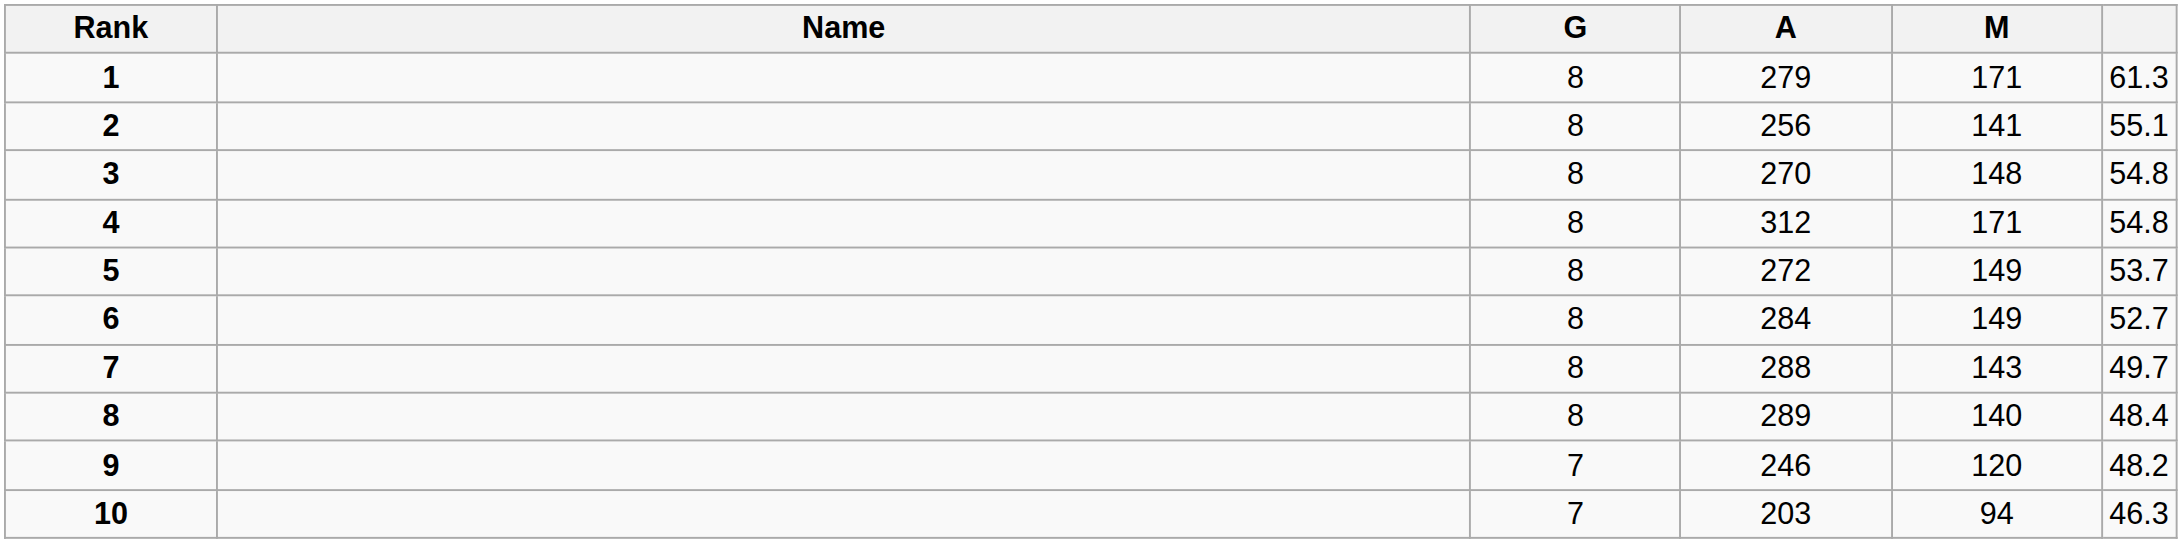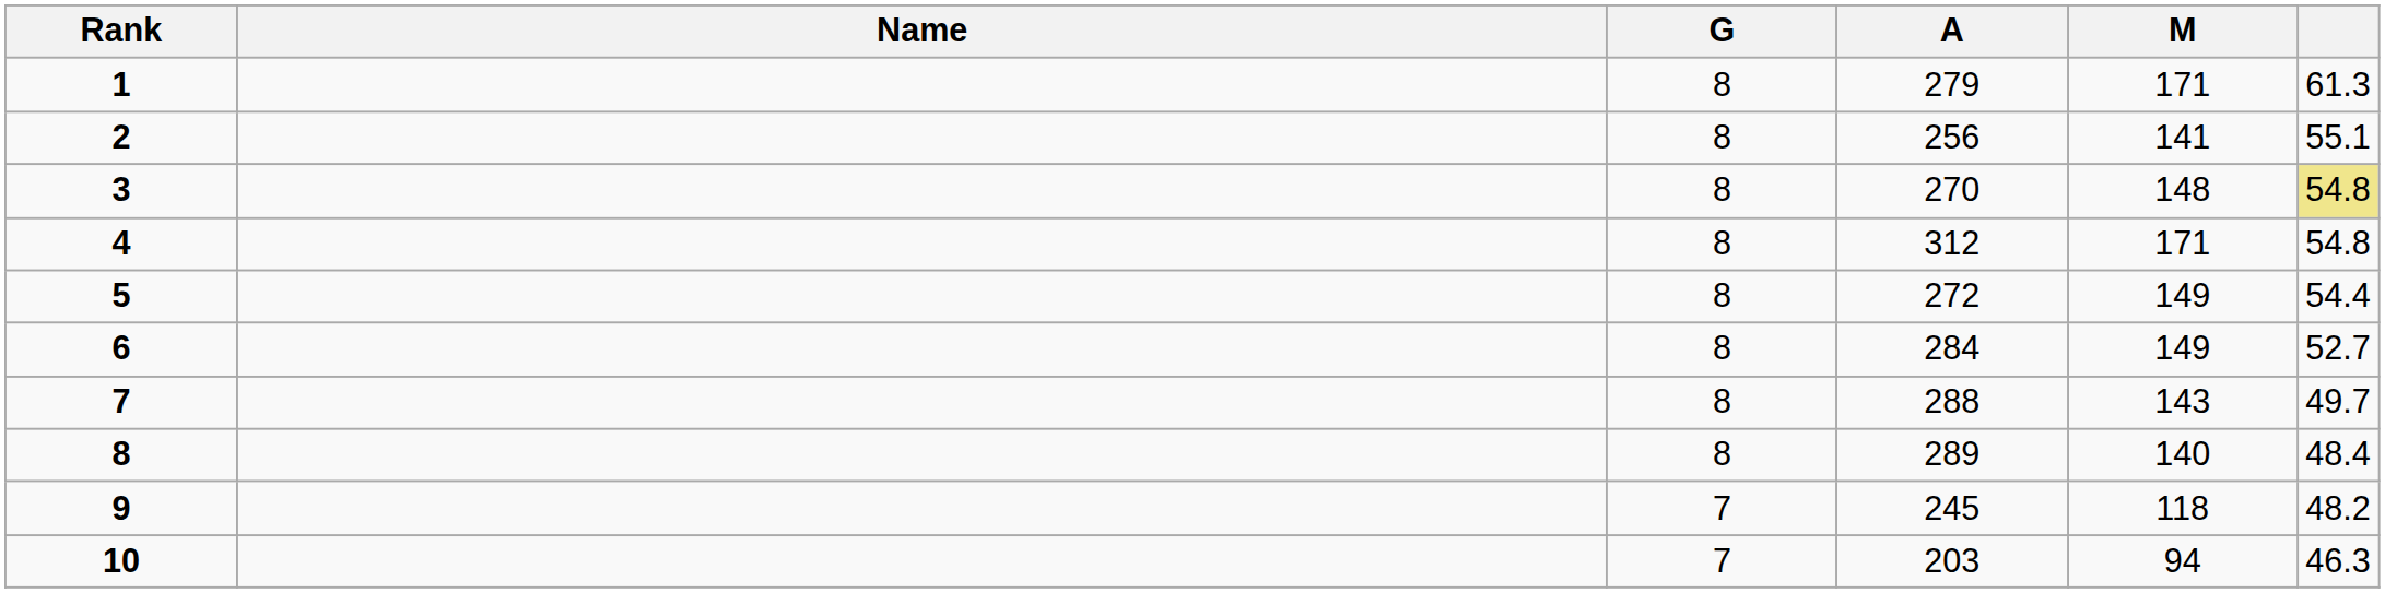 <table class="wikitable" style="width:90%;">
 <tr>
 <th style="width:10%;">Rank</th>
 <th style="width:60%;">Name</th>
 <th style="width:10%;">G</th>
 <th style="width:10%;">A</th>
 <th style="width:10%;">M</th>
 <th style="width:10%;"></th>
 </tr>
 <tr align=center>
 <td><strong>1</strong></td>
 <td align=left><strong></strong></td>
 <td>8</td>
 <td>279</td>
 <td>171</td>
 <td>61.3</td>
 </tr>
 <tr align=center>
 <td><strong>2</strong></td>
 <td align=left></td>
 <td>8</td>
 <td>256</td>
 <td>141</td>
 <td>55.1</td>
 </tr>
 <tr align=center>
 <td><strong>3</strong></td>
 <td align=left></td>
 <td>8</td>
 <td>270</td>
 <td>148</td>
-<td>54.8</td>
+<td style="background: khaki;">54.8</td>
 </tr>
 <tr align=center>
 <td><strong>4</strong></td>
 <td align=left></td>
 <td>8</td>
 <td>312</td>
 <td>171</td>
 <td>54.8</td>
 </tr>
 <tr align=center>
 <td><strong>5</strong></td>
 <td align=left></td>
 <td>8</td>
 <td>272</td>
 <td>149</td>
-<td>53.7</td>
+<td>54.4</td>
 </tr>
 <tr align=center>
 <td><strong>6</strong></td>
 <td align=left></td>
 <td>8</td>
 <td>284</td>
 <td>149</td>
 <td>52.7</td>
 </tr>
 <tr align=center>
 <td><strong>7</strong></td>
 <td align=left></td>
 <td>8</td>
 <td>288</td>
 <td>143</td>
 <td>49.7</td>
 </tr>
 <tr align=center>
 <td><strong>8</strong></td>
 <td align=left></td>
 <td>8</td>
 <td>289</td>
 <td>140</td>
 <td>48.4</td>
 </tr>
 <tr align=center>
 <td><strong>9</strong></td>
 <td align=left></td>
 <td>7</td>
-<td>246</td>
-<td>120</td>
+<td>245</td>
+<td>118</td>
 <td>48.2</td>
 </tr>
 <tr align=center>
 <td><strong>10</strong></td>
 <td align=left></td>
 <td>7</td>
 <td>203</td>
 <td>94</td>
 <td>46.3</td>
 </tr>
 </table>
